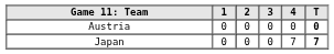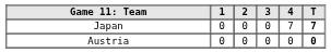 <table border=1 cellspacing=0 width=425 style="margin-left:3em;">
 <tr style="text-align:center; background-color:#e6e6e6;">
 <th>Game 11: Team</th>
 <th>1</th>
 <th>2</th>
 <th>3</th>
 <th>4</th>
 <th>T</th>
 </tr>
 <tr style="text-align:center">
+<td> Japan</td>
+<td>0</td>
+<td>0</td>
+<td>0</td>
+<td>7</td>
+<th>7</th>
+</tr>
+<tr style="text-align:center">
 <td> Austria</td>
 <td>0</td>
 <td>0</td>
 <td>0</td>
 <td>0</td>
 <th>0</th>
 </tr>
-<tr style="text-align:center">
-<td> Japan</td>
-<td>0</td>
-<td>0</td>
-<td>0</td>
-<td>7</td>
-<th>7</th>
-</tr>
 </table>
